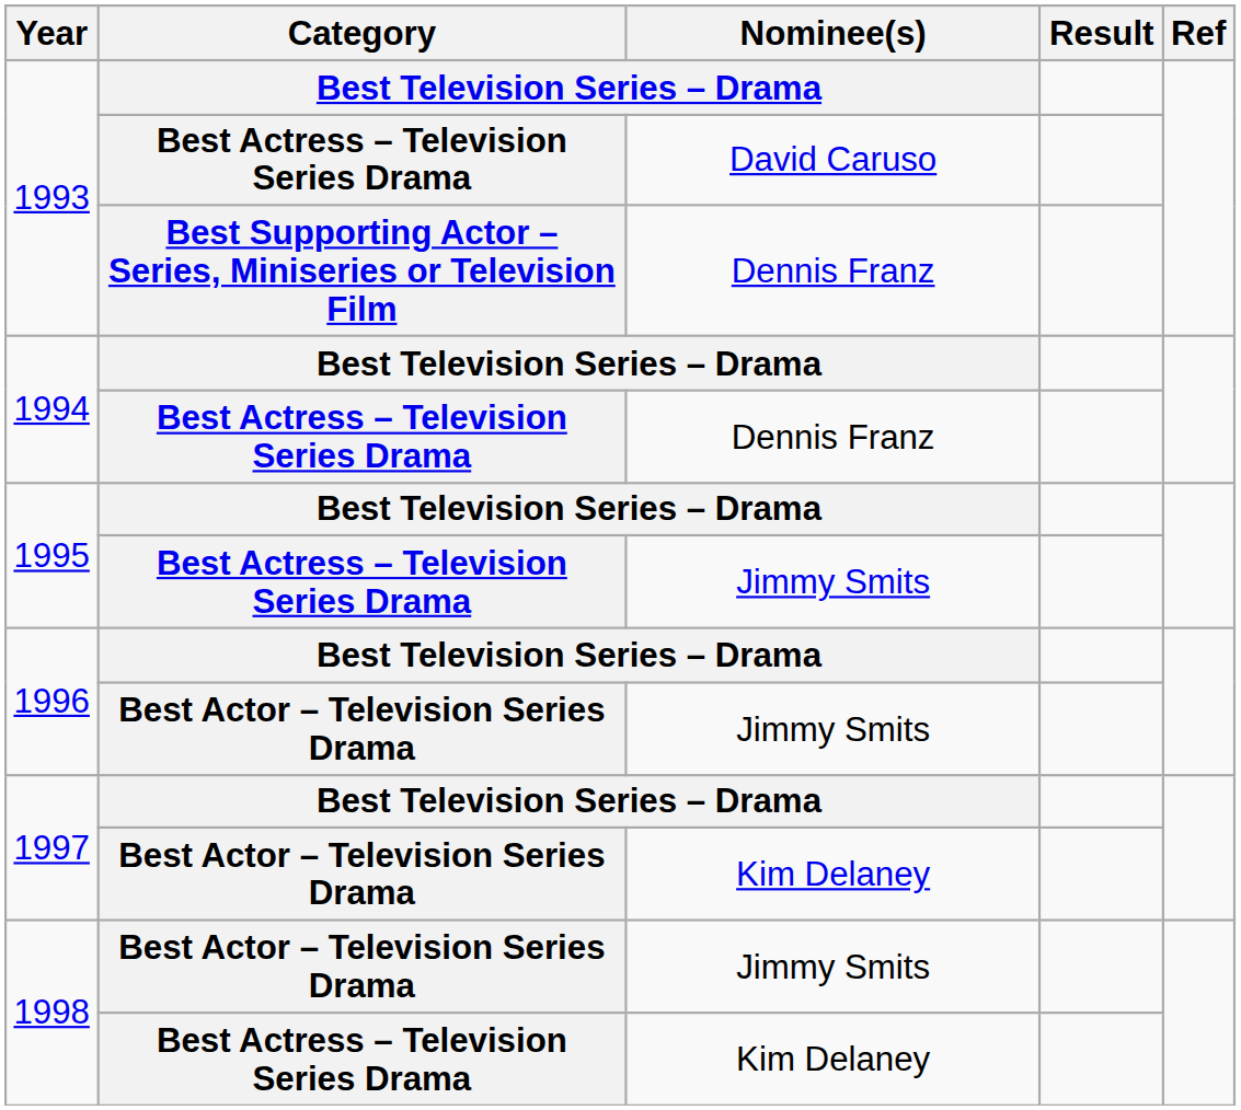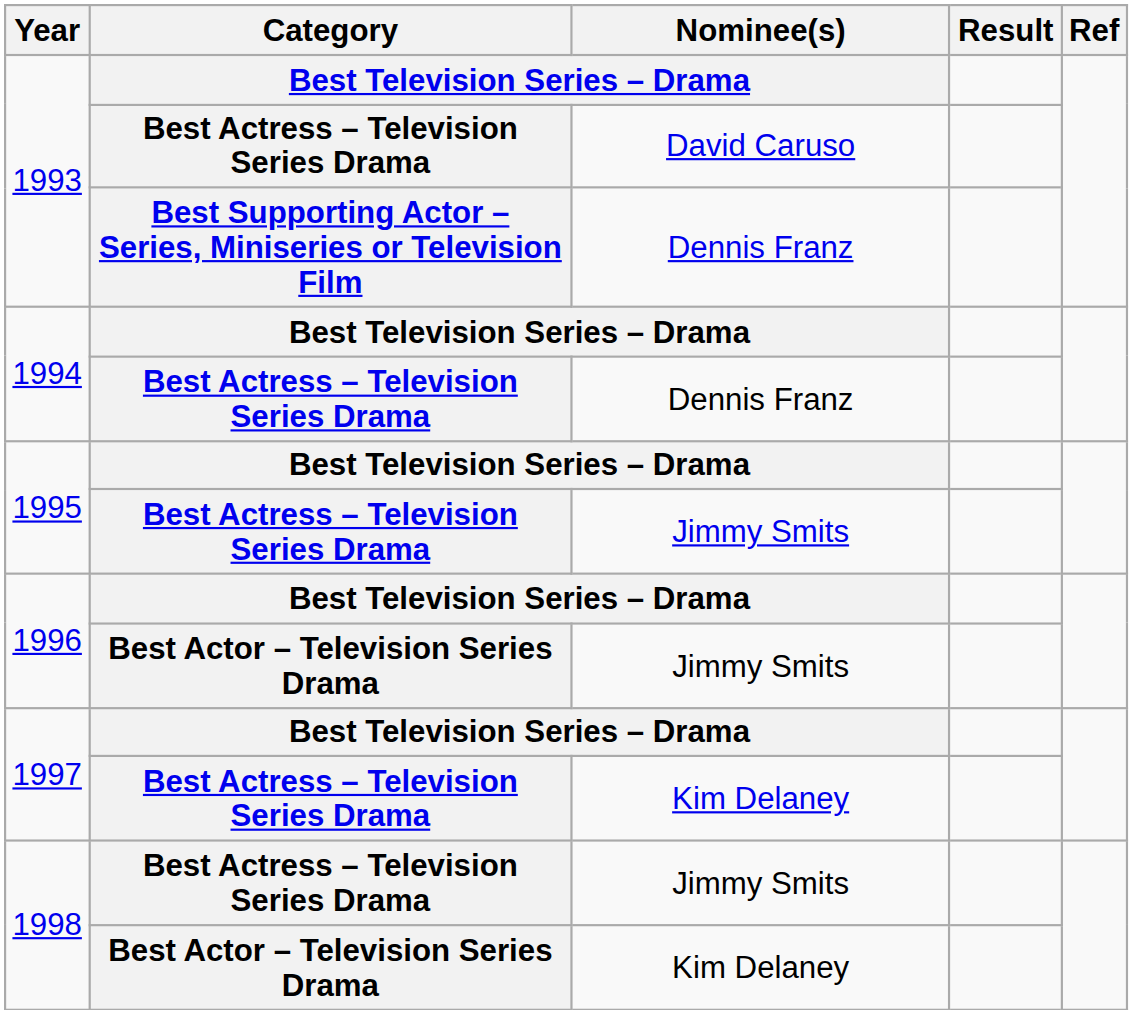 <table class="wikitable plainrowheaders" style="font-size: 90%; text-align:center" width=83%>
 <tr>
 <th scope="col" width="5%">Year</th>
 <th scope="col" width="45%">Category</th>
 <th scope="col" width="35%">Nominee(s)</th>
 <th scope="col" width="10%">Result</th>
 <th scope="col" width="5%">Ref</th>
 </tr>
 <tr>
 <td rowspan="3"><a href='#'>1993</a></td>
 <th scope="row" style="text-align:center" colspan="2"><a href='#'>Best Television Series – Drama</a></th>
 <td></td>
 <td rowspan="3"></td>
 </tr>
 <tr>
 <th scope="row" style="text-align:center">Best Actress – Television Series Drama</th>
 <td><a href='#'>David Caruso</a> </td>
 <td></td>
 </tr>
 <tr>
 <th scope="row" style="text-align:center"><a href='#'>Best Supporting Actor – Series, Miniseries or Television Film</a></th>
 <td><a href='#'>Dennis Franz</a> </td>
 <td></td>
 </tr>
 <tr>
 <td rowspan="2"><a href='#'>1994</a></td>
 <th scope="row" style="text-align:center" colspan="2">Best Television Series – Drama</th>
 <td></td>
 <td rowspan="2"></td>
 </tr>
 <tr>
 <th scope="row" style="text-align:center"><a href='#'>Best Actress – Television Series Drama</a></th>
 <td>Dennis Franz </td>
 <td></td>
 </tr>
 <tr>
 <td rowspan="2"><a href='#'>1995</a></td>
 <th scope="row" style="text-align:center" colspan="2">Best Television Series – Drama</th>
 <td></td>
 <td rowspan="2"></td>
 </tr>
 <tr>
 <th scope="row" style="text-align:center"><a href='#'>Best Actress – Television Series Drama</a></th>
 <td><a href='#'>Jimmy Smits</a> </td>
 <td></td>
 </tr>
 <tr>
 <td rowspan="2"><a href='#'>1996</a></td>
 <th scope="row" style="text-align:center" colspan="2">Best Television Series – Drama</th>
 <td></td>
 <td rowspan="2"></td>
 </tr>
 <tr>
 <th scope="row" style="text-align:center">Best Actor – Television Series Drama</th>
 <td>Jimmy Smits </td>
 <td></td>
 </tr>
 <tr>
 <td rowspan="2"><a href='#'>1997</a></td>
 <th scope="row" style="text-align:center" colspan="2">Best Television Series – Drama</th>
 <td></td>
 <td rowspan="2"></td>
 </tr>
 <tr>
-<th scope="row" style="text-align:center">Best Actor – Television Series Drama</th>
+<th scope="row" style="text-align:center"><a href='#'>Best Actress – Television Series Drama</a></th>
 <td><a href='#'>Kim Delaney</a> </td>
 <td></td>
 </tr>
 <tr>
 <td rowspan="2"><a href='#'>1998</a></td>
-<th scope="row" style="text-align:center">Best Actor – Television Series Drama</th>
+<th scope="row" style="text-align:center">Best Actress – Television Series Drama</th>
 <td>Jimmy Smits </td>
 <td></td>
 <td rowspan="2"></td>
 </tr>
 <tr>
-<th scope="row" style="text-align:center">Best Actress – Television Series Drama</th>
+<th scope="row" style="text-align:center">Best Actor – Television Series Drama</th>
 <td>Kim Delaney </td>
 <td></td>
 </tr>
 </table>
